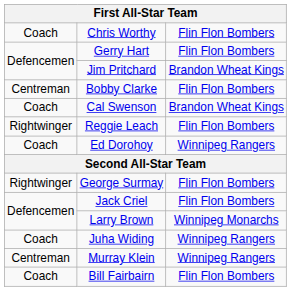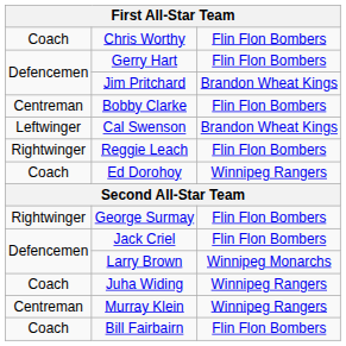 <table class="wikitable" style="text-align:center">
 <tr>
 <th colspan="6">First All-Star Team</th>
 </tr>
 <tr>
 <td>Coach</td>
 <td><a href='#'>Chris Worthy</a></td>
 <td><a href='#'>Flin Flon Bombers</a></td>
 </tr>
 <tr>
 <td rowspan="2">Defencemen</td>
 <td><a href='#'>Gerry Hart</a></td>
 <td><a href='#'>Flin Flon Bombers</a></td>
 </tr>
 <tr>
 <td><a href='#'>Jim Pritchard</a></td>
 <td><a href='#'>Brandon Wheat Kings</a></td>
 </tr>
 <tr>
 <td>Centreman</td>
 <td><a href='#'>Bobby Clarke</a></td>
 <td><a href='#'>Flin Flon Bombers</a></td>
 </tr>
 <tr>
-<td>Coach</td>
+<td>Leftwinger</td>
 <td><a href='#'>Cal Swenson</a></td>
 <td><a href='#'>Brandon Wheat Kings</a></td>
 </tr>
 <tr>
 <td>Rightwinger</td>
 <td><a href='#'>Reggie Leach</a></td>
 <td><a href='#'>Flin Flon Bombers</a></td>
 </tr>
 <tr>
 <td>Coach</td>
 <td><a href='#'>Ed Dorohoy</a></td>
 <td><a href='#'>Winnipeg Rangers</a></td>
 </tr>
 <tr>
 <th colspan="6">Second All-Star Team</th>
 </tr>
 <tr>
 <td>Rightwinger</td>
 <td><a href='#'>George Surmay</a></td>
 <td><a href='#'>Flin Flon Bombers</a></td>
 </tr>
 <tr>
 <td rowspan="2">Defencemen</td>
 <td><a href='#'>Jack Criel</a></td>
 <td><a href='#'>Flin Flon Bombers</a></td>
 </tr>
 <tr>
 <td><a href='#'>Larry Brown</a></td>
 <td><a href='#'>Winnipeg Monarchs</a></td>
 </tr>
 <tr>
 <td>Coach</td>
 <td><a href='#'>Juha Widing</a></td>
 <td><a href='#'>Winnipeg Rangers</a></td>
 </tr>
 <tr>
 <td>Centreman</td>
 <td><a href='#'>Murray Klein</a></td>
 <td><a href='#'>Winnipeg Rangers</a></td>
 </tr>
 <tr>
 <td>Coach</td>
 <td><a href='#'>Bill Fairbairn</a></td>
 <td><a href='#'>Flin Flon Bombers</a></td>
 </tr>
 </table>
